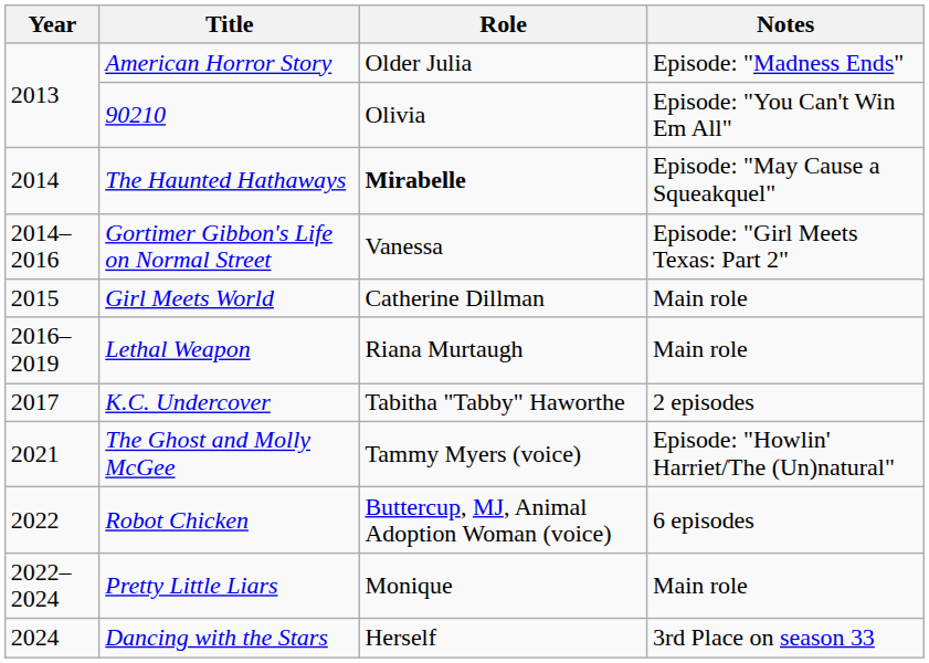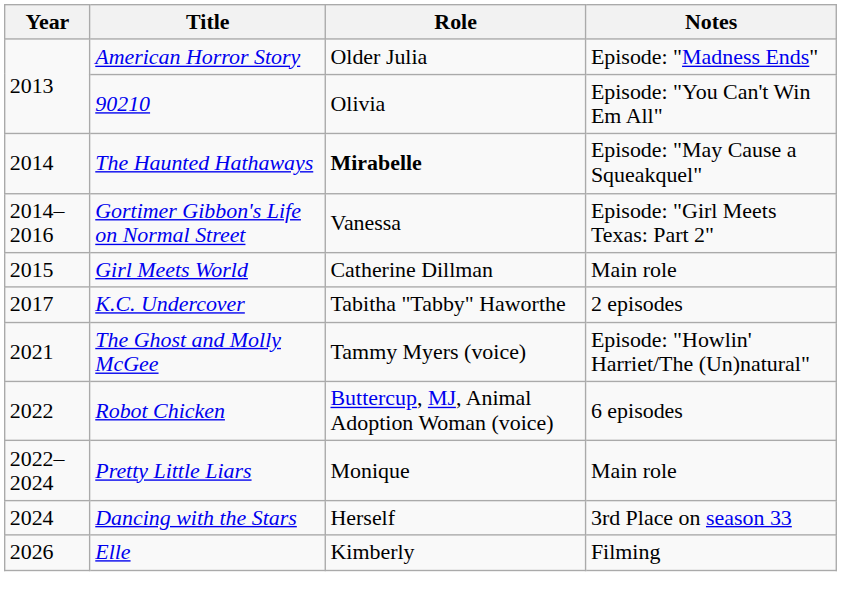 <table class="wikitable plainrowheaders sortable">
 <tr>
 <th>Year</th>
 <th scope="col">Title</th>
 <th scope="col">Role</th>
 <th class="unsortable" scope="col">Notes</th>
 </tr>
 <tr>
 <td rowspan="2">2013</td>
 <td><em><a href='#'>American Horror Story</a></em></td>
 <td>Older Julia</td>
 <td>Episode: "<a href='#'>Madness Ends</a>"</td>
 </tr>
 <tr>
 <td><a href='#'><em>90210</em></a></td>
 <td>Olivia</td>
 <td>Episode: "You Can't Win Em All"</td>
 </tr>
 <tr>
 <td>2014</td>
 <td><em><a href='#'>The Haunted Hathaways</a></em></td>
 <td><strong>Mirabelle</strong></td>
 <td>Episode: "May Cause a Squeakquel"</td>
 </tr>
 <tr>
 <td>2014–2016</td>
 <td><em><a href='#'>Gortimer Gibbon's Life on Normal Street</a></em></td>
 <td>Vanessa</td>
 <td>Episode: "Girl Meets Texas: Part 2"</td>
 </tr>
 <tr>
 <td>2015</td>
 <td><em><a href='#'>Girl Meets World</a></em></td>
 <td>Catherine Dillman</td>
 <td>Main role</td>
 </tr>
 <tr>
-<td>2016–2019</td>
-<td><em><a href='#'>Lethal Weapon</a></em></td>
-<td>Riana Murtaugh</td>
-<td>Main role</td>
-</tr>
-<tr>
 <td>2017</td>
 <td><em><a href='#'>K.C. Undercover</a></em></td>
 <td>Tabitha "Tabby" Haworthe</td>
 <td>2 episodes</td>
 </tr>
 <tr>
 <td>2021</td>
 <td><em><a href='#'>The Ghost and Molly McGee</a></em></td>
 <td>Tammy Myers (voice)</td>
 <td>Episode: "Howlin' Harriet/The (Un)natural"</td>
 </tr>
 <tr>
 <td>2022</td>
 <td><em><a href='#'>Robot Chicken</a></em></td>
 <td><a href='#'>Buttercup</a>, <a href='#'>MJ</a>, Animal Adoption Woman (voice)</td>
 <td>6 episodes</td>
 </tr>
 <tr>
 <td>2022–2024</td>
 <td><em><a href='#'>Pretty Little Liars</a></em></td>
 <td>Monique</td>
 <td>Main role</td>
 </tr>
 <tr>
 <td>2024</td>
 <td><em><a href='#'>Dancing with the Stars</a></em></td>
 <td>Herself</td>
 <td>3rd Place on <a href='#'>season 33</a></td>
 </tr>
+<tr>
+<td>2026</td>
+<td><em><a href='#'>Elle</a></em></td>
+<td>Kimberly</td>
+<td>Filming</td>
+</tr>
 </table>
